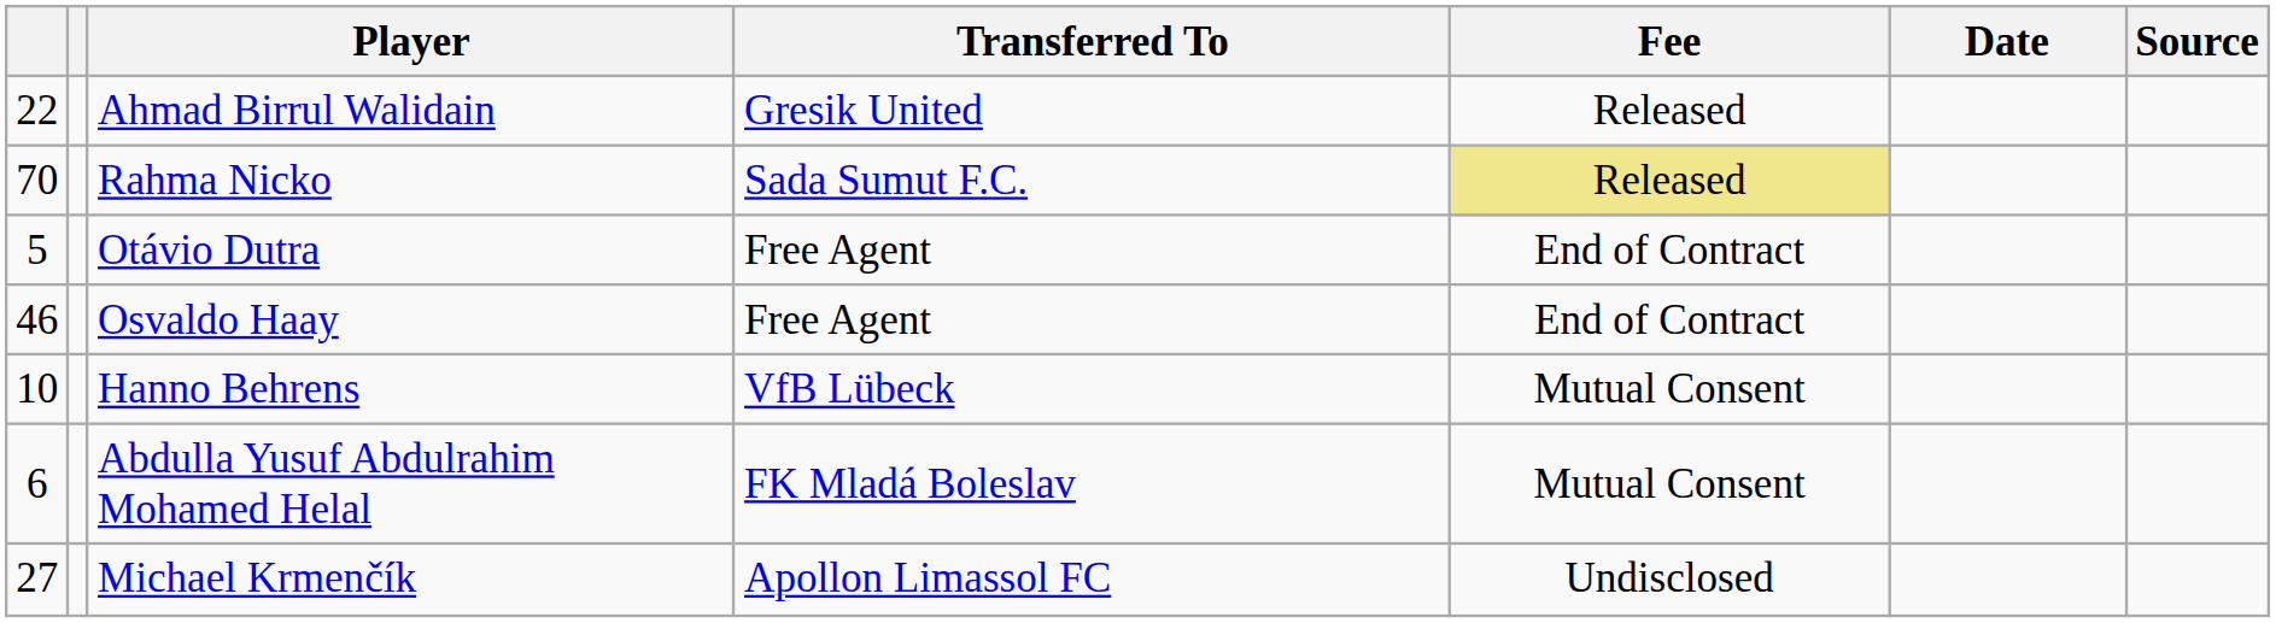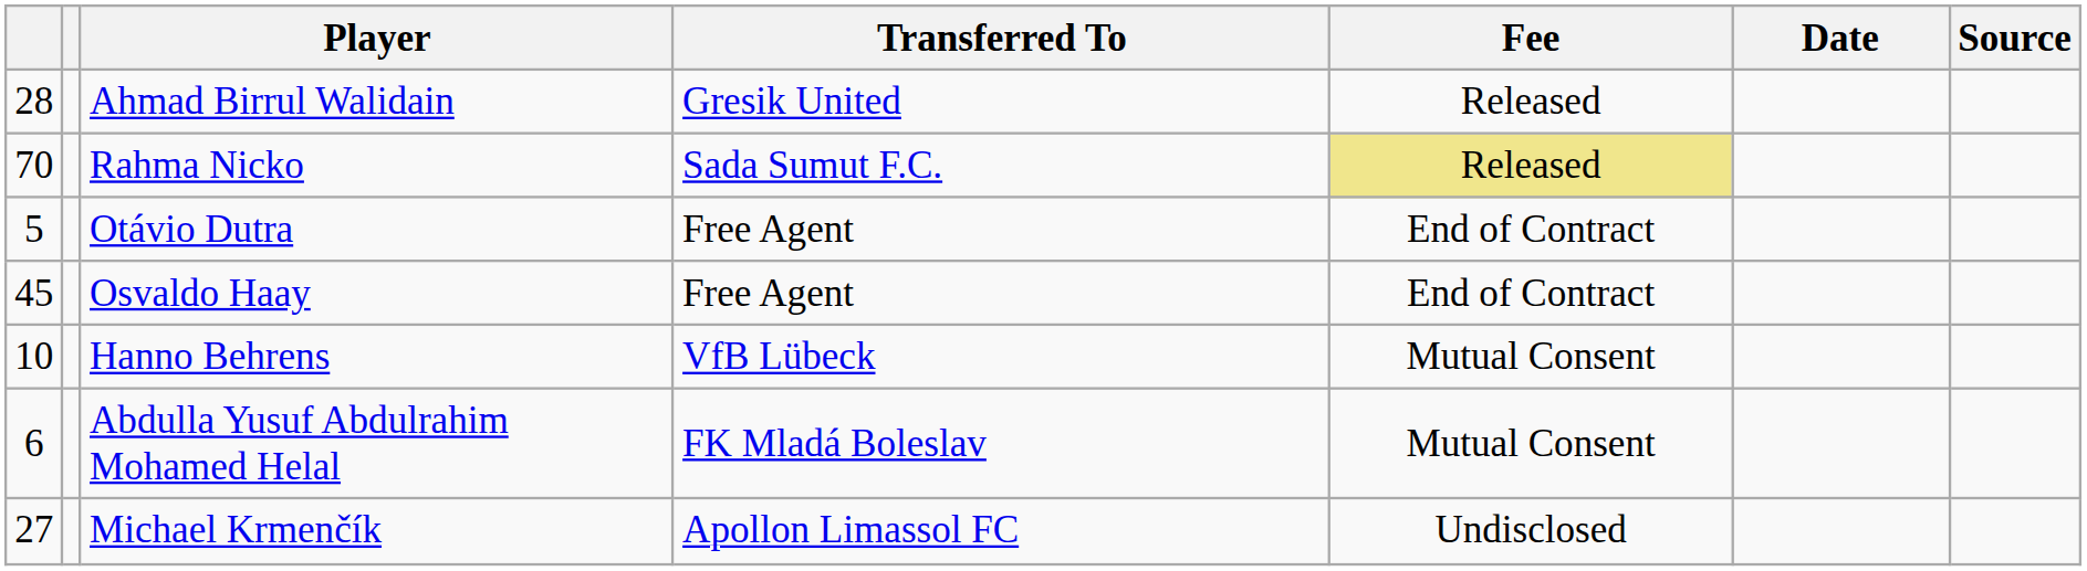 <table class="wikitable plainrowheaders sortable" style="font-size:95%">
 <tr>
 <th></th>
 <th></th>
 <th scope="col" style="width:225px;">Player</th>
 <th scope="col" style="width:250px;">Transferred To</th>
 <th scope="col" style="width:150px;">Fee</th>
 <th scope="col" style="width:78px;">Date</th>
 <th>Source</th>
 </tr>
 <tr>
-<td align=center>22</td>
+<td align=center>28</td>
 <td align=center></td>
 <td> <a href='#'>Ahmad Birrul Walidain</a></td>
 <td> <a href='#'>Gresik United</a></td>
 <td align=center>Released</td>
 <td align=center></td>
 <td align=center></td>
 </tr>
 <tr>
 <td align=center>70</td>
 <td align=center></td>
 <td> <a href='#'>Rahma Nicko</a></td>
 <td> <a href='#'>Sada Sumut F.C.</a></td>
 <td align=center style="background: khaki;">Released</td>
 <td align=center></td>
 <td align=center></td>
 </tr>
 <tr>
 <td align=center>5</td>
 <td align=center></td>
 <td> <a href='#'>Otávio Dutra</a></td>
 <td>Free Agent</td>
 <td align=center>End of Contract</td>
 <td align=center></td>
 </tr>
 <tr>
-<td align=center>46</td>
+<td align=center>45</td>
 <td align=center></td>
 <td> <a href='#'>Osvaldo Haay</a></td>
 <td>Free Agent</td>
 <td align=center>End of Contract</td>
 <td align=center></td>
 <td align=center></td>
 </tr>
 <tr>
 <td align=center>10</td>
 <td align=center></td>
 <td> <a href='#'>Hanno Behrens</a></td>
 <td> <a href='#'>VfB Lübeck</a></td>
 <td align=center>Mutual Consent</td>
 <td align=center></td>
 <td align=center></td>
 </tr>
 <tr>
 <td align=center>6</td>
 <td align=center></td>
 <td> <a href='#'>Abdulla Yusuf Abdulrahim Mohamed Helal</a></td>
 <td> <a href='#'>FK Mladá Boleslav</a></td>
 <td align=center>Mutual Consent</td>
 <td align=center></td>
 <td align=center></td>
 </tr>
 <tr>
 <td align=center>27</td>
 <td align=center></td>
 <td> <a href='#'>Michael Krmenčík</a></td>
 <td> <a href='#'>Apollon Limassol FC</a></td>
 <td align=center>Undisclosed</td>
 <td align=center></td>
 <td align=center></td>
 </tr>
 </table>
